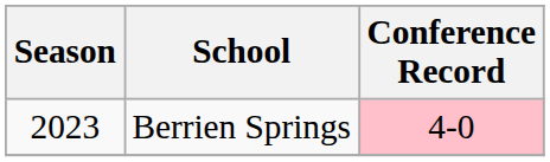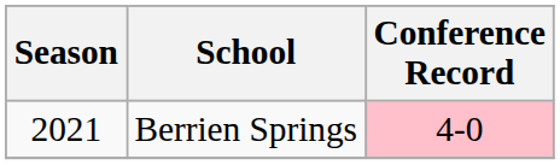 <table class="wikitable sortable" style="text-align:center">
 <tr>
 <th>Season</th>
 <th>School</th>
 <th>Conference<br>Record</th>
 </tr>
 <tr>
-<td>2023</td>
+<td>2021</td>
 <td>Berrien Springs</td>
 <td style="background: pink;">4-0</td>
 </tr>
 <tr>
 </tr>
 </table>
